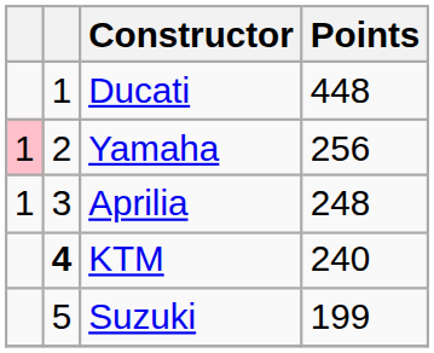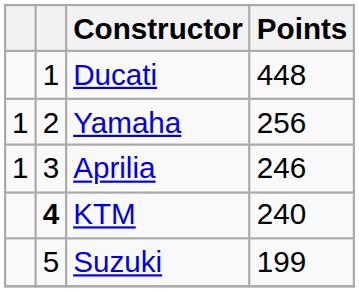 <table class="wikitable" style="font-size: 85%;">
 <tr>
 <th></th>
 <th></th>
 <th>Constructor</th>
 <th>Points</th>
 </tr>
 <tr>
 <td></td>
 <td align=center>1</td>
 <td> <a href='#'>Ducati</a></td>
 <td align=left>448</td>
 </tr>
 <tr>
-<td style="background: pink;"> 1</td>
+<td> 1</td>
 <td align=center>2</td>
 <td> <a href='#'>Yamaha</a></td>
 <td align=left>256</td>
 </tr>
 <tr>
 <td> 1</td>
 <td align=center>3</td>
 <td> <a href='#'>Aprilia</a></td>
-<td align=left>248</td>
+<td align=left>246</td>
 </tr>
 <tr>
 <td></td>
 <td align=center><strong>4</strong></td>
 <td> <a href='#'>KTM</a></td>
 <td align=left>240</td>
 </tr>
 <tr>
 <td></td>
 <td align=center>5</td>
 <td> <a href='#'>Suzuki</a></td>
 <td align=left>199</td>
 </tr>
 <tr>
 </tr>
 </table>
